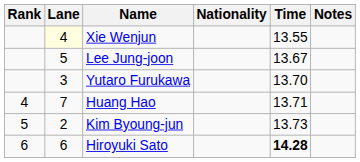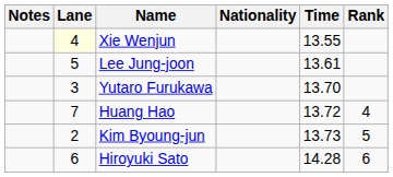 <table class="wikitable sortable" style="text-align:center">
 <tr>
-<th>Rank</th>
+<th>Notes</th>
 <th>Lane</th>
 <th>Name</th>
 <th>Nationality</th>
 <th>Time</th>
-<th>Notes</th>
+<th>Rank</th>
 </tr>
 <tr>
-<td align=center></td>
+<td></td>
 <td style="background: lightyellow;">4</td>
 <td align=left><a href='#'>Xie Wenjun</a></td>
 <td align=left></td>
 <td>13.55</td>
-<td></td>
+<td align=center></td>
 </tr>
 <tr>
-<td align=center></td>
+<td></td>
 <td>5</td>
 <td align=left><a href='#'>Lee Jung-joon</a></td>
 <td align=left></td>
-<td>13.67</td>
-<td></td>
+<td>13.61</td>
+<td align=center></td>
 </tr>
 <tr>
-<td align=center></td>
+<td></td>
 <td>3</td>
 <td align=left><a href='#'>Yutaro Furukawa</a></td>
 <td align=left></td>
 <td>13.70</td>
-<td></td>
+<td align=center></td>
 </tr>
 <tr>
-<td align=center>4</td>
+<td></td>
 <td>7</td>
 <td align=left><a href='#'>Huang Hao</a></td>
 <td align=left></td>
-<td>13.71</td>
-<td></td>
+<td>13.72</td>
+<td align=center>4</td>
 </tr>
 <tr>
-<td align=center>5</td>
+<td></td>
 <td>2</td>
 <td align=left><a href='#'>Kim Byoung-jun</a></td>
 <td align=left></td>
 <td>13.73</td>
-<td></td>
+<td align=center>5</td>
 </tr>
 <tr>
-<td align=center>6</td>
+<td></td>
 <td>6</td>
 <td align=left><a href='#'>Hiroyuki Sato</a></td>
 <td align=left></td>
-<td><strong>14.28</strong></td>
-<td></td>
+<td>14.28</td>
+<td align=center>6</td>
 </tr>
 </table>
